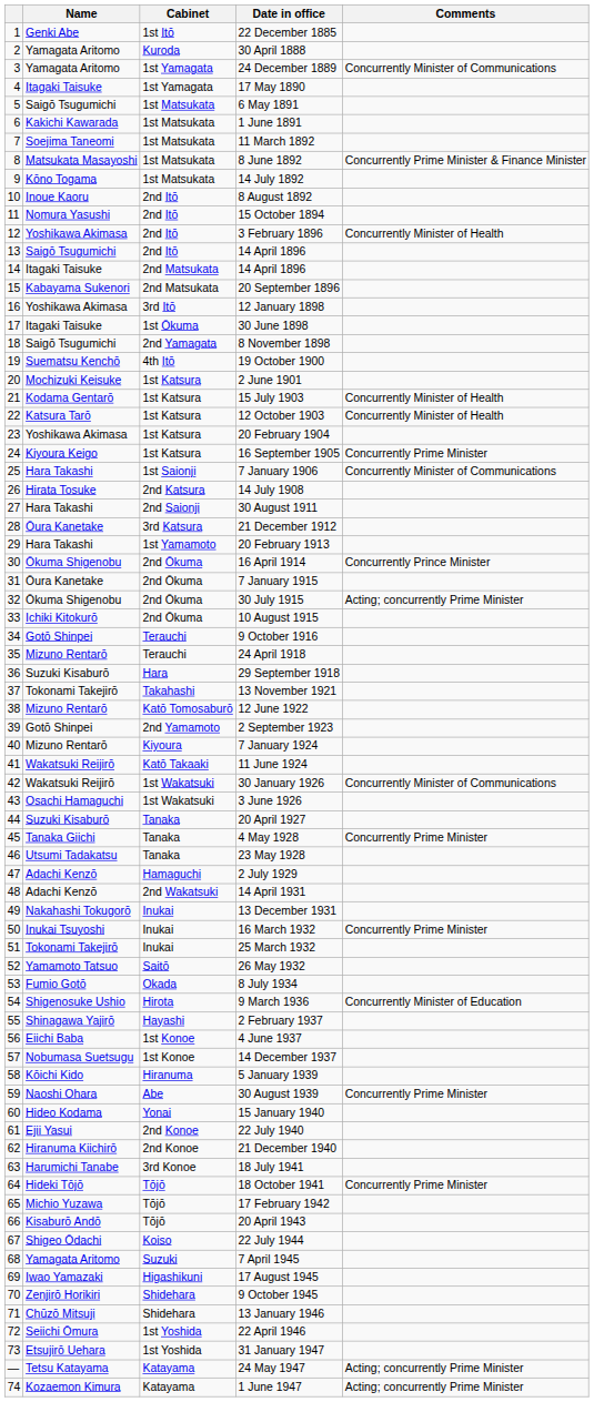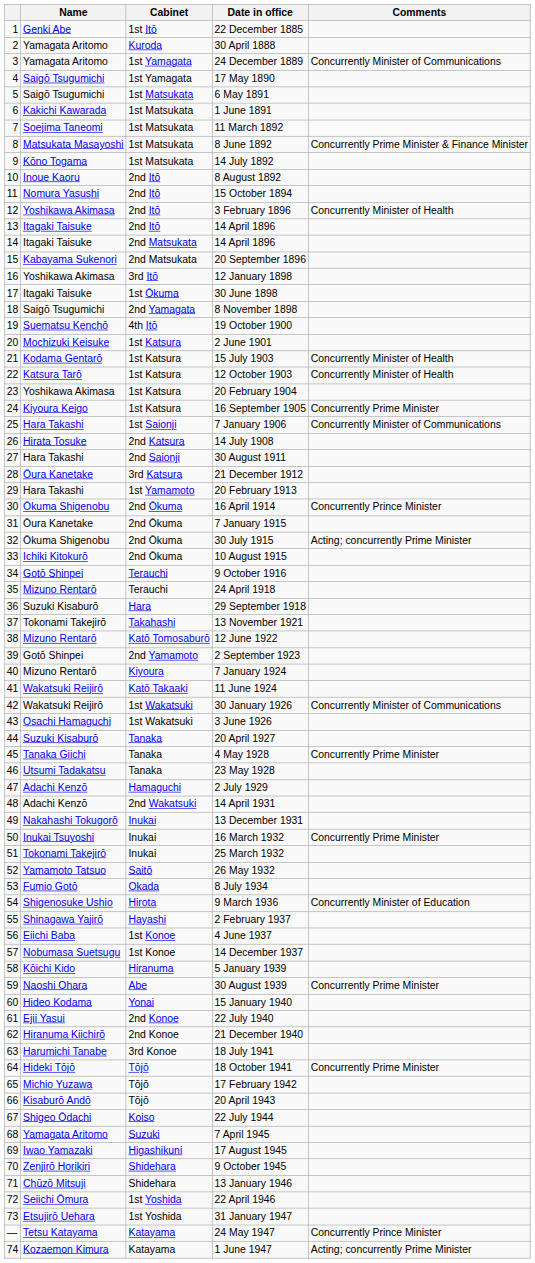 <table class=wikitable>
 <tr>
 <th></th>
 <th>Name</th>
 <th>Cabinet</th>
 <th>Date in office</th>
 <th>Comments</th>
 </tr>
 <tr>
 <td align="right">1</td>
 <td><a href='#'>Genki Abe</a></td>
 <td>1st <a href='#'>Itō</a></td>
 <td>22 December 1885</td>
 <td> </td>
 </tr>
 <tr>
 <td align="right">2</td>
 <td>Yamagata Aritomo</td>
 <td><a href='#'>Kuroda</a></td>
 <td>30 April 1888</td>
 <td> </td>
 </tr>
 <tr>
 <td align="right">3</td>
 <td>Yamagata Aritomo</td>
 <td>1st <a href='#'>Yamagata</a></td>
 <td>24 December 1889</td>
 <td>Concurrently Minister of Communications</td>
 </tr>
 <tr>
 <td align="right">4</td>
-<td><a href='#'>Itagaki Taisuke</a></td>
+<td><a href='#'>Saigō Tsugumichi</a></td>
 <td>1st Yamagata</td>
 <td>17 May 1890</td>
 <td> </td>
 </tr>
 <tr>
 <td align="right">5</td>
 <td>Saigō Tsugumichi</td>
 <td>1st <a href='#'>Matsukata</a></td>
 <td>6 May 1891</td>
 <td> </td>
 </tr>
 <tr>
 <td align="right">6</td>
 <td><a href='#'>Kakichi Kawarada</a></td>
 <td>1st Matsukata</td>
 <td>1 June 1891</td>
 <td> </td>
 </tr>
 <tr>
 <td align="right">7</td>
 <td><a href='#'>Soejima Taneomi</a></td>
 <td>1st Matsukata</td>
 <td>11 March 1892</td>
 <td> </td>
 </tr>
 <tr>
 <td align="right">8</td>
 <td><a href='#'>Matsukata Masayoshi</a></td>
 <td>1st Matsukata</td>
 <td>8 June 1892</td>
 <td>Concurrently Prime Minister & Finance Minister</td>
 </tr>
 <tr>
 <td align="right">9</td>
 <td><a href='#'>Kōno Togama</a></td>
 <td>1st Matsukata</td>
 <td>14 July 1892</td>
 <td> </td>
 </tr>
 <tr>
 <td>10</td>
 <td><a href='#'>Inoue Kaoru</a></td>
 <td>2nd <a href='#'>Itō</a></td>
 <td>8 August 1892</td>
 <td> </td>
 </tr>
 <tr>
 <td>11</td>
 <td><a href='#'>Nomura Yasushi</a></td>
 <td>2nd <a href='#'>Itō</a></td>
 <td>15 October 1894</td>
 <td> </td>
 </tr>
 <tr>
 <td>12</td>
 <td><a href='#'>Yoshikawa Akimasa</a></td>
 <td>2nd <a href='#'>Itō</a></td>
 <td>3 February 1896</td>
 <td>Concurrently Minister of Health</td>
 </tr>
 <tr>
 <td>13</td>
-<td><a href='#'>Saigō Tsugumichi</a></td>
+<td><a href='#'>Itagaki Taisuke</a></td>
 <td>2nd <a href='#'>Itō</a></td>
 <td>14 April 1896</td>
 <td> </td>
 </tr>
 <tr>
 <td>14</td>
 <td>Itagaki Taisuke</td>
 <td>2nd <a href='#'>Matsukata</a></td>
 <td>14 April 1896</td>
 <td> </td>
 </tr>
 <tr>
 <td>15</td>
 <td><a href='#'>Kabayama Sukenori</a></td>
 <td>2nd Matsukata</td>
 <td>20 September 1896</td>
 <td> </td>
 </tr>
 <tr>
 <td>16</td>
 <td>Yoshikawa Akimasa</td>
 <td>3rd <a href='#'>Itō</a></td>
 <td>12 January 1898</td>
 <td> </td>
 </tr>
 <tr>
 <td>17</td>
 <td>Itagaki Taisuke</td>
 <td>1st <a href='#'>Ōkuma</a></td>
 <td>30 June 1898</td>
 <td> </td>
 </tr>
 <tr>
 <td>18</td>
 <td>Saigō Tsugumichi</td>
 <td>2nd <a href='#'>Yamagata</a></td>
 <td>8 November 1898</td>
 <td> </td>
 </tr>
 <tr>
 <td>19</td>
 <td><a href='#'>Suematsu Kenchō</a></td>
 <td>4th <a href='#'>Itō</a></td>
 <td>19 October 1900</td>
 <td> </td>
 </tr>
 <tr>
 <td>20</td>
 <td><a href='#'>Mochizuki Keisuke</a></td>
 <td>1st <a href='#'>Katsura</a></td>
 <td>2 June 1901</td>
 <td> </td>
 </tr>
 <tr>
 <td>21</td>
 <td><a href='#'>Kodama Gentarō</a></td>
 <td>1st Katsura</td>
 <td>15 July 1903</td>
 <td>Concurrently Minister of Health</td>
 </tr>
 <tr>
 <td>22</td>
 <td><a href='#'>Katsura Tarō</a></td>
 <td>1st Katsura</td>
 <td>12 October 1903</td>
 <td>Concurrently Minister of Health</td>
 </tr>
 <tr>
 <td>23</td>
 <td>Yoshikawa Akimasa</td>
 <td>1st Katsura</td>
 <td>20 February 1904</td>
 <td> </td>
 </tr>
 <tr>
 <td>24</td>
 <td><a href='#'>Kiyoura Keigo</a></td>
 <td>1st Katsura</td>
 <td>16 September 1905</td>
 <td>Concurrently Prime Minister</td>
 </tr>
 <tr>
 <td>25</td>
 <td><a href='#'>Hara Takashi</a></td>
 <td>1st <a href='#'>Saionji</a></td>
 <td>7 January 1906</td>
 <td>Concurrently Minister of Communications</td>
 </tr>
 <tr>
 <td>26</td>
 <td><a href='#'>Hirata Tosuke</a></td>
 <td>2nd <a href='#'>Katsura</a></td>
 <td>14 July 1908</td>
 <td> </td>
 </tr>
 <tr>
 <td>27</td>
 <td>Hara Takashi</td>
 <td>2nd <a href='#'>Saionji</a></td>
 <td>30 August 1911</td>
 <td> </td>
 </tr>
 <tr>
 <td>28</td>
 <td><a href='#'>Ōura Kanetake</a></td>
 <td>3rd <a href='#'>Katsura</a></td>
 <td>21 December 1912</td>
 <td> </td>
 </tr>
 <tr>
 <td>29</td>
 <td>Hara Takashi</td>
 <td>1st <a href='#'>Yamamoto</a></td>
 <td>20 February 1913</td>
 <td> </td>
 </tr>
 <tr>
 <td>30</td>
 <td><a href='#'>Ōkuma Shigenobu</a></td>
 <td>2nd <a href='#'>Ōkuma</a></td>
 <td>16 April 1914</td>
 <td>Concurrently Prince Minister</td>
 </tr>
 <tr>
 <td>31</td>
 <td>Ōura Kanetake</td>
 <td>2nd Ōkuma</td>
 <td>7 January 1915</td>
 <td> </td>
 </tr>
 <tr>
 <td>32</td>
 <td>Ōkuma Shigenobu</td>
 <td>2nd Ōkuma</td>
 <td>30 July 1915</td>
 <td>Acting; concurrently Prime Minister</td>
 </tr>
 <tr>
 <td>33</td>
 <td><a href='#'>Ichiki Kitokurō</a></td>
 <td>2nd Ōkuma</td>
 <td>10 August 1915</td>
 <td> </td>
 </tr>
 <tr>
 <td>34</td>
 <td><a href='#'>Gotō Shinpei</a></td>
 <td><a href='#'>Terauchi</a></td>
 <td>9 October 1916</td>
 <td> </td>
 </tr>
 <tr>
 <td>35</td>
 <td><a href='#'>Mizuno Rentarō</a></td>
 <td>Terauchi</td>
 <td>24 April 1918</td>
 <td> </td>
 </tr>
 <tr>
 <td>36</td>
 <td>Suzuki Kisaburō</td>
 <td><a href='#'>Hara</a></td>
 <td>29 September 1918</td>
 <td> </td>
 </tr>
 <tr>
 <td>37</td>
 <td>Tokonami Takejirō</td>
 <td><a href='#'>Takahashi</a></td>
 <td>13 November 1921</td>
 <td> </td>
 </tr>
 <tr>
 <td>38</td>
 <td><a href='#'>Mizuno Rentarō</a></td>
 <td><a href='#'>Katō Tomosaburō</a></td>
 <td>12 June 1922</td>
 <td> </td>
 </tr>
 <tr>
 <td>39</td>
 <td>Gotō Shinpei</td>
 <td>2nd <a href='#'>Yamamoto</a></td>
 <td>2 September 1923</td>
 <td> </td>
 </tr>
 <tr>
 <td>40</td>
 <td>Mizuno Rentarō</td>
 <td><a href='#'>Kiyoura</a></td>
 <td>7 January 1924</td>
 <td> </td>
 </tr>
 <tr>
 <td>41</td>
 <td><a href='#'>Wakatsuki Reijirō</a></td>
 <td><a href='#'>Katō Takaaki</a></td>
 <td>11 June 1924</td>
 <td> </td>
 </tr>
 <tr>
 <td>42</td>
 <td>Wakatsuki Reijirō</td>
 <td>1st <a href='#'>Wakatsuki</a></td>
 <td>30 January 1926</td>
 <td>Concurrently Minister of Communications</td>
 </tr>
 <tr>
 <td>43</td>
 <td><a href='#'>Osachi Hamaguchi</a></td>
 <td>1st Wakatsuki</td>
 <td>3 June 1926</td>
 <td> </td>
 </tr>
 <tr>
 <td>44</td>
 <td><a href='#'>Suzuki Kisaburō</a></td>
 <td><a href='#'>Tanaka</a></td>
 <td>20 April 1927</td>
 <td> </td>
 </tr>
 <tr>
 <td>45</td>
 <td><a href='#'>Tanaka Giichi</a></td>
 <td>Tanaka</td>
 <td>4 May 1928</td>
 <td>Concurrently Prime Minister</td>
 </tr>
 <tr>
 <td>46</td>
 <td><a href='#'>Utsumi Tadakatsu</a></td>
 <td>Tanaka</td>
 <td>23 May 1928</td>
 <td> </td>
 </tr>
 <tr>
 <td>47</td>
 <td><a href='#'>Adachi Kenzō</a></td>
 <td><a href='#'>Hamaguchi</a></td>
 <td>2 July 1929</td>
 <td> </td>
 </tr>
 <tr>
 <td>48</td>
 <td>Adachi Kenzō</td>
 <td>2nd <a href='#'>Wakatsuki</a></td>
 <td>14 April 1931</td>
 <td> </td>
 </tr>
 <tr>
 <td>49</td>
 <td><a href='#'>Nakahashi Tokugorō</a></td>
 <td><a href='#'>Inukai</a></td>
 <td>13 December 1931</td>
 <td> </td>
 </tr>
 <tr>
 <td>50</td>
 <td><a href='#'>Inukai Tsuyoshi</a></td>
 <td>Inukai</td>
 <td>16 March 1932</td>
 <td>Concurrently Prime Minister</td>
 </tr>
 <tr>
 <td>51</td>
 <td><a href='#'>Tokonami Takejirō</a></td>
 <td>Inukai</td>
 <td>25 March 1932</td>
 <td> </td>
 </tr>
 <tr>
 <td>52</td>
 <td><a href='#'>Yamamoto Tatsuo</a></td>
 <td><a href='#'>Saitō</a></td>
 <td>26 May 1932</td>
 <td> </td>
 </tr>
 <tr>
 <td>53</td>
 <td><a href='#'>Fumio Gotō</a></td>
 <td><a href='#'>Okada</a></td>
 <td>8 July 1934</td>
 <td> </td>
 </tr>
 <tr>
 <td>54</td>
 <td><a href='#'>Shigenosuke Ushio</a></td>
 <td><a href='#'>Hirota</a></td>
 <td>9 March 1936</td>
 <td>Concurrently Minister of Education</td>
 </tr>
 <tr>
 <td>55</td>
 <td><a href='#'>Shinagawa Yajirō</a></td>
 <td><a href='#'>Hayashi</a></td>
 <td>2 February 1937</td>
 <td> </td>
 </tr>
 <tr>
 <td>56</td>
 <td><a href='#'>Eiichi Baba</a></td>
 <td>1st <a href='#'>Konoe</a></td>
 <td>4 June 1937</td>
 <td> </td>
 </tr>
 <tr>
 <td>57</td>
 <td><a href='#'>Nobumasa Suetsugu</a></td>
 <td>1st Konoe</td>
 <td>14 December 1937</td>
 <td> </td>
 </tr>
 <tr>
 <td>58</td>
 <td><a href='#'>Kōichi Kido</a></td>
 <td><a href='#'>Hiranuma</a></td>
 <td>5 January 1939</td>
 <td> </td>
 </tr>
 <tr>
 <td>59</td>
 <td><a href='#'>Naoshi Ohara</a></td>
 <td><a href='#'>Abe</a></td>
 <td>30 August 1939</td>
 <td>Concurrently Prime Minister</td>
 </tr>
 <tr>
 <td>60</td>
 <td><a href='#'>Hideo Kodama</a></td>
 <td><a href='#'>Yonai</a></td>
 <td>15 January 1940</td>
 <td> </td>
 </tr>
 <tr>
 <td>61</td>
 <td><a href='#'>Ejii Yasui</a></td>
 <td>2nd <a href='#'>Konoe</a></td>
 <td>22 July 1940</td>
 <td> </td>
 </tr>
 <tr>
 <td>62</td>
 <td><a href='#'>Hiranuma Kiichirō</a></td>
 <td>2nd Konoe</td>
 <td>21 December 1940</td>
 <td> </td>
 </tr>
 <tr>
 <td>63</td>
 <td><a href='#'>Harumichi Tanabe</a></td>
 <td>3rd Konoe</td>
 <td>18 July 1941</td>
 <td> </td>
 </tr>
 <tr>
 <td>64</td>
 <td><a href='#'>Hideki Tōjō</a></td>
 <td><a href='#'>Tōjō</a></td>
 <td>18 October 1941</td>
 <td>Concurrently Prime Minister</td>
 </tr>
 <tr>
 <td>65</td>
 <td><a href='#'>Michio Yuzawa</a></td>
 <td>Tōjō</td>
 <td>17 February 1942</td>
 <td> </td>
 </tr>
 <tr>
 <td>66</td>
 <td><a href='#'>Kisaburō Andō</a></td>
 <td>Tōjō</td>
 <td>20 April 1943</td>
 <td> </td>
 </tr>
 <tr>
 <td>67</td>
 <td><a href='#'>Shigeo Ōdachi</a></td>
 <td><a href='#'>Koiso</a></td>
 <td>22 July 1944</td>
 <td> </td>
 </tr>
 <tr>
 <td>68</td>
 <td><a href='#'>Yamagata Aritomo</a></td>
 <td><a href='#'>Suzuki</a></td>
 <td>7 April 1945</td>
 <td> </td>
 </tr>
 <tr>
 <td>69</td>
 <td><a href='#'>Iwao Yamazaki</a></td>
 <td><a href='#'>Higashikuni</a></td>
 <td>17 August 1945</td>
 <td> </td>
 </tr>
 <tr>
 <td>70</td>
 <td><a href='#'>Zenjirō Horikiri</a></td>
 <td><a href='#'>Shidehara</a></td>
 <td>9 October 1945</td>
 <td> </td>
 </tr>
 <tr>
 <td>71</td>
 <td><a href='#'>Chūzō Mitsuji</a></td>
 <td>Shidehara</td>
 <td>13 January 1946</td>
 <td> </td>
 </tr>
 <tr>
 <td>72</td>
 <td><a href='#'>Seiichi Ōmura</a></td>
 <td>1st <a href='#'>Yoshida</a></td>
 <td>22 April 1946</td>
 <td> </td>
 </tr>
 <tr>
 <td>73</td>
 <td><a href='#'>Etsujirō Uehara</a></td>
 <td>1st Yoshida</td>
 <td>31 January 1947</td>
 <td> </td>
 </tr>
 <tr>
 <td>—</td>
 <td><a href='#'>Tetsu Katayama</a></td>
 <td><a href='#'>Katayama</a></td>
 <td>24 May 1947</td>
-<td>Acting; concurrently Prime Minister</td>
+<td>Concurrently Prince Minister</td>
 </tr>
 <tr>
 <td>74</td>
 <td><a href='#'>Kozaemon Kimura</a></td>
 <td>Katayama</td>
 <td>1 June 1947</td>
 <td>Acting; concurrently Prime Minister</td>
 </tr>
 </table>
